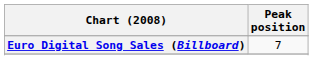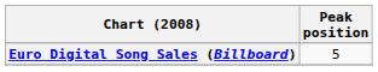 <table class="wikitable sortable plainrowheaders" style="text-align:center">
 <tr>
 <th scope="col">Chart (2008)</th>
 <th scope="col">Peak<br>position</th>
 </tr>
 <tr>
 </tr>
 <tr>
 </tr>
 <tr>
 </tr>
 <tr>
 </tr>
 <tr>
 <th scope="row"><a href='#'>Euro Digital Song Sales</a> (<em><a href='#'>Billboard</a></em>)</th>
-<td>7</td>
+<td>5</td>
 </tr>
 <tr>
 </tr>
 <tr>
 </tr>
 <tr>
 </tr>
 <tr>
 </tr>
 <tr>
 </tr>
 <tr>
 </tr>
 <tr>
 </tr>
 <tr>
 </tr>
 <tr>
 </tr>
 <tr>
 </tr>
 <tr>
 </tr>
 </table>
